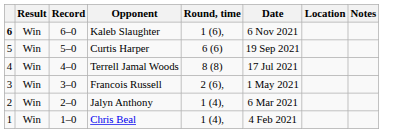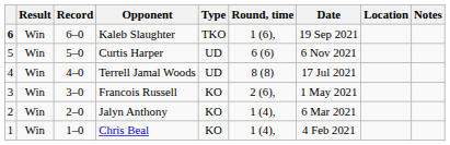 <table class="wikitable" style="text-align:center; font-size:95%">
 <tr>
 <th></th>
 <th>Result</th>
 <th>Record</th>
 <th>Opponent</th>
+<th>Type</th>
 <th>Round, time</th>
 <th>Date</th>
 <th>Location</th>
 <th>Notes</th>
 </tr>
 <tr>
 <td><strong>6</strong></td>
 <td>Win</td>
 <td>6–0</td>
 <td style="text-align:left;"> Kaleb Slaughter</td>
+<td>TKO</td>
 <td>1 (6), </td>
-<td>6 Nov 2021</td>
+<td>19 Sep 2021</td>
 <td style="text-align:left;"> </td>
 <td style="text-align:left;"></td>
 </tr>
 <tr>
 <td>5</td>
 <td>Win</td>
 <td>5–0</td>
 <td style="text-align:left;"> Curtis Harper</td>
+<td>UD</td>
 <td>6 (6)</td>
-<td>19 Sep 2021</td>
+<td>6 Nov 2021</td>
 <td style="text-align:left;"> </td>
 <td style="text-align:left;"></td>
 </tr>
 <tr>
 <td>4</td>
 <td>Win</td>
 <td>4–0</td>
 <td style="text-align:left;"> Terrell Jamal Woods</td>
+<td>UD</td>
 <td>8 (8)</td>
 <td>17 Jul 2021</td>
 <td style="text-align:left;"> </td>
 <td style="text-align:left;"></td>
 </tr>
 <tr>
 <td>3</td>
 <td>Win</td>
 <td>3–0</td>
 <td style="text-align:left;"> Francois Russell</td>
+<td>KO</td>
 <td>2 (6), </td>
 <td>1 May 2021</td>
 <td style="text-align:left;"> </td>
 <td style="text-align:left;"></td>
 </tr>
 <tr>
 <td>2</td>
 <td>Win</td>
 <td>2–0</td>
 <td style="text-align:left;"> Jalyn Anthony</td>
+<td>KO</td>
 <td>1 (4), </td>
 <td>6 Mar 2021</td>
 <td style="text-align:left;"> </td>
 <td style="text-align:left;"></td>
 </tr>
 <tr>
 <td>1</td>
 <td>Win</td>
 <td>1–0</td>
 <td style="text-align:left;"> <a href='#'>Chris Beal</a></td>
+<td>KO</td>
 <td>1 (4), </td>
 <td>4 Feb 2021</td>
 <td style="text-align:left;"> </td>
 <td style="text-align:left;"></td>
 </tr>
 </table>
